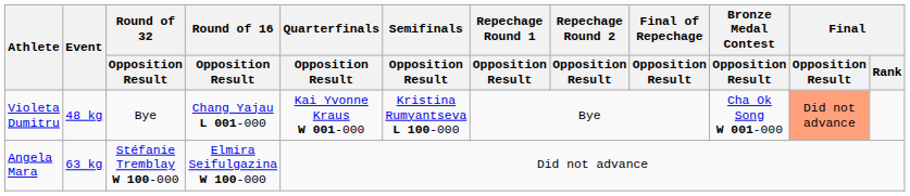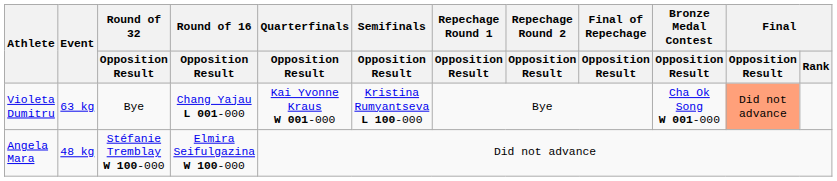 <table class="wikitable" style="font-size:90%">
 <tr>
 <th rowspan="2">Athlete</th>
 <th rowspan="2">Event</th>
 <th colspan="1">Round of 32</th>
 <th colspan="1">Round of 16</th>
 <th colspan="1">Quarterfinals</th>
 <th colspan="1">Semifinals</th>
 <th colspan="1">Repechage<br>Round 1</th>
 <th colspan="1">Repechage<br>Round 2</th>
 <th colspan="1">Final of Repechage</th>
 <th colspan="1">Bronze Medal Contest</th>
 <th colspan="2">Final</th>
 </tr>
 <tr>
 <th>Opposition<br>Result</th>
 <th>Opposition<br>Result</th>
 <th>Opposition<br>Result</th>
 <th>Opposition<br>Result</th>
 <th>Opposition<br>Result</th>
 <th>Opposition<br>Result</th>
 <th>Opposition<br>Result</th>
 <th>Opposition<br>Result</th>
 <th>Opposition<br>Result</th>
 <th>Rank</th>
 </tr>
 <tr>
 <td><a href='#'>Violeta Dumitru</a></td>
-<td><a href='#'>48 kg</a></td>
+<td><a href='#'>63 kg</a></td>
 <td align=center>Bye</td>
 <td align=center> <a href='#'>Chang Yajau</a> <br><strong>L</strong> <strong>001</strong>-000</td>
 <td align=center> <a href='#'>Kai Yvonne Kraus</a> <br><strong>W</strong> <strong>001</strong>-000</td>
 <td align=center> <a href='#'>Kristina Rumyantseva</a> <br><strong>L</strong> <strong>100</strong>-000</td>
 <td colspan="3" align=center>Bye</td>
 <td align=center> <a href='#'>Cha Ok Song</a> <br><strong>W</strong> <strong>001</strong>-000</td>
 <td align=center style="background: lightsalmon;">Did not advance</td>
 <td align=center></td>
 </tr>
 <tr>
 <td><a href='#'>Angela Mara</a></td>
-<td><a href='#'>63 kg</a></td>
+<td><a href='#'>48 kg</a></td>
 <td align=center> <a href='#'>Stéfanie Tremblay</a> <br><strong>W</strong> <strong>100</strong>-000</td>
 <td align=center> <a href='#'>Elmira Seifulgazina</a> <br><strong>W</strong> <strong>100</strong>-000</td>
 <td colspan="8" align=center>Did not advance</td>
 </tr>
 </table>
